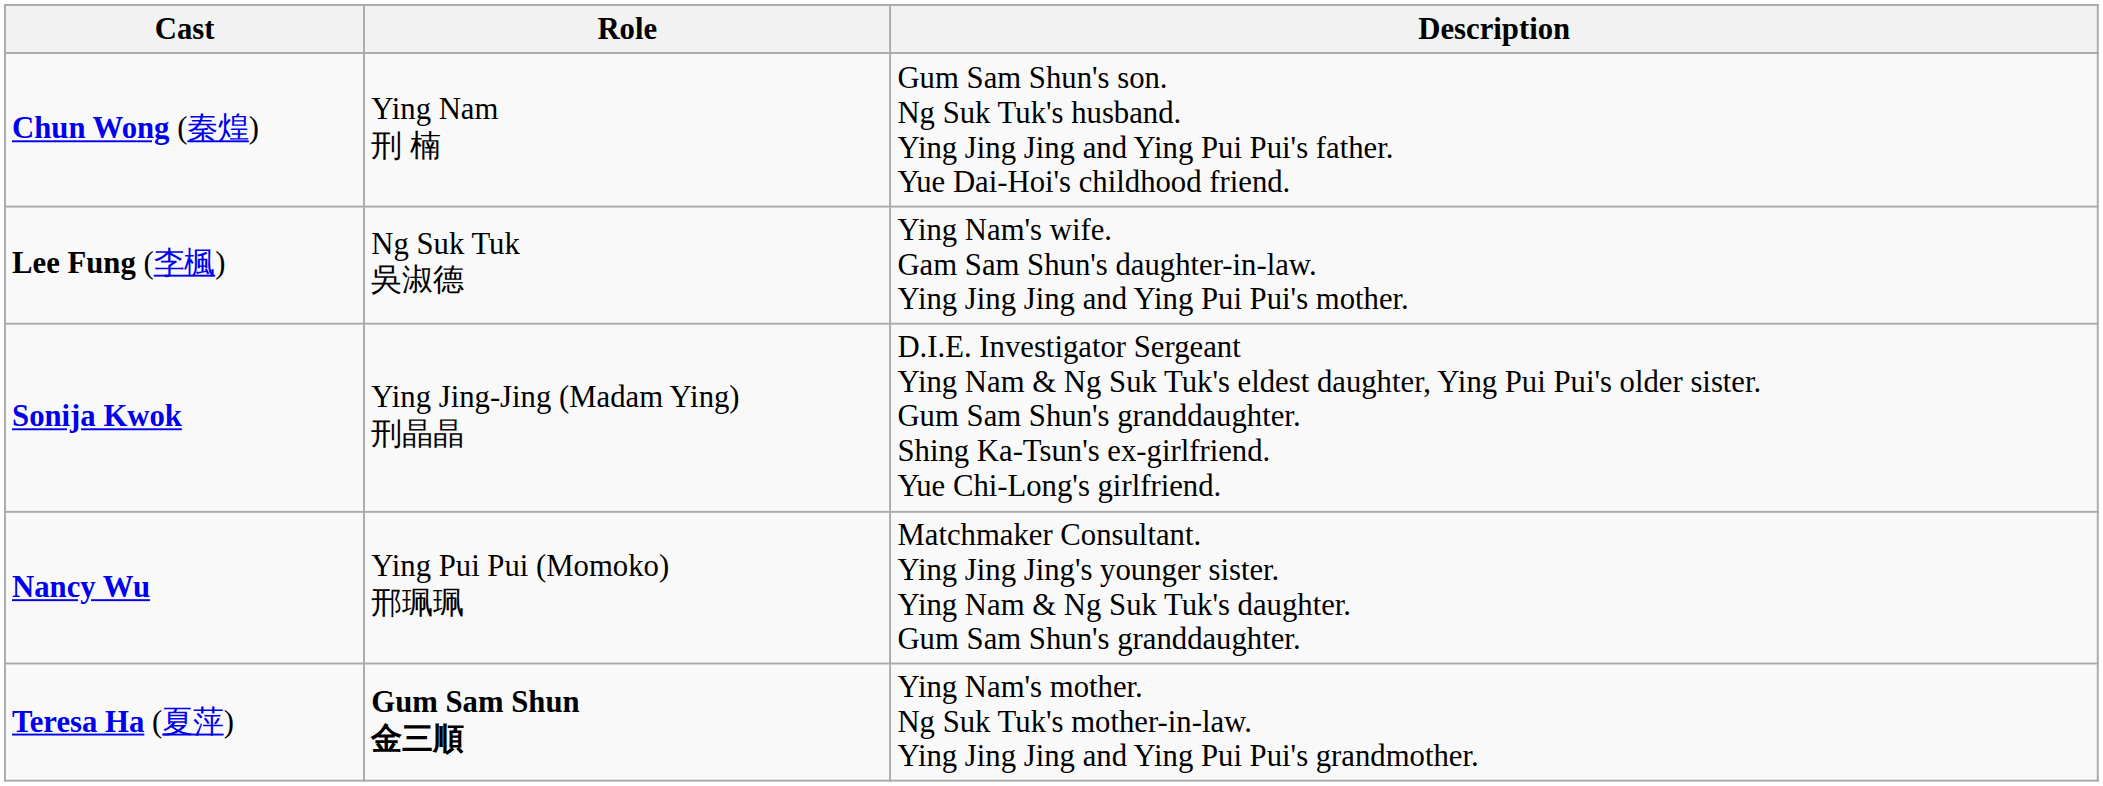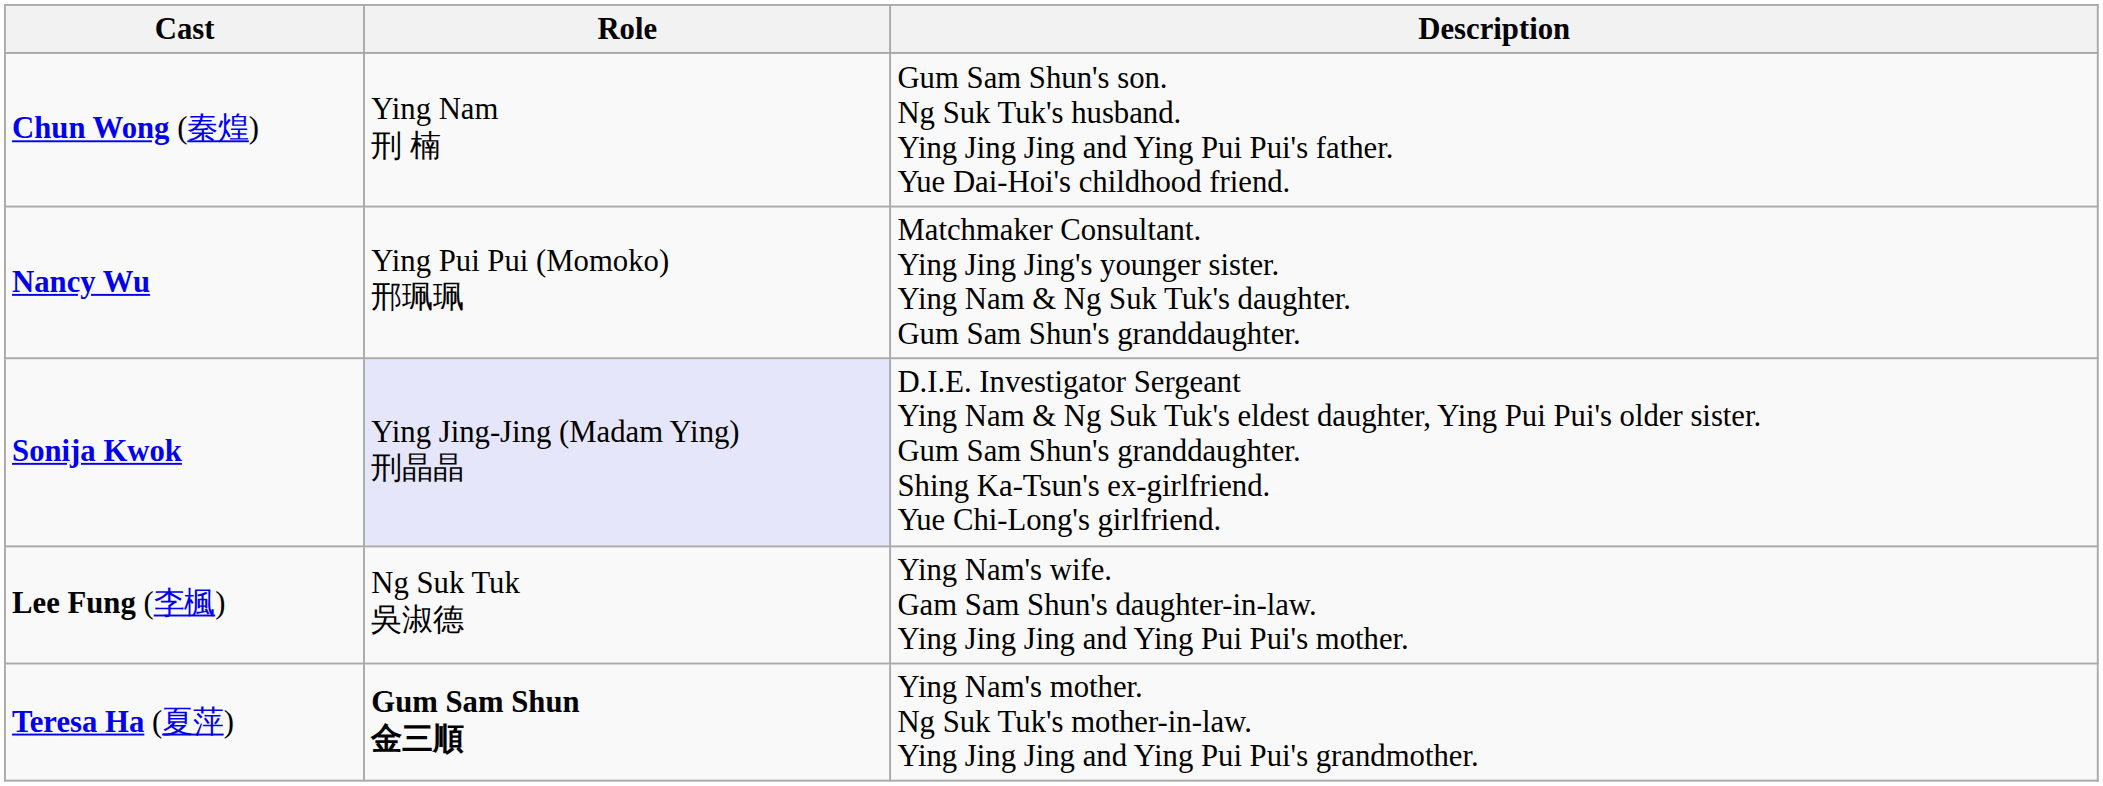 <table class="wikitable" style="width:55%;">
 <tr>
 <th>Cast</th>
 <th>Role</th>
 <th>Description</th>
 </tr>
 <tr>
 <td><strong><a href='#'>Chun Wong</a></strong> (<a href='#'>秦煌</a>)</td>
 <td>Ying Nam <br> 刑 楠</td>
 <td>Gum Sam Shun's son. <br> Ng Suk Tuk's husband. <br> Ying Jing Jing and Ying Pui Pui's father. <br> Yue Dai-Hoi's childhood friend.</td>
 </tr>
 <tr>
+<td><strong><a href='#'>Nancy Wu</a></strong></td>
+<td>Ying Pui Pui (Momoko) <br> 邢珮珮</td>
+<td>Matchmaker Consultant. <br> Ying Jing Jing's younger sister. <br> Ying Nam & Ng Suk Tuk's daughter. <br> Gum Sam Shun's granddaughter.</td>
+</tr>
+<tr>
+<td><strong><a href='#'>Sonija Kwok</a></strong></td>
+<td style="background: lavender;">Ying Jing-Jing (Madam Ying)<br> 刑晶晶</td>
+<td>D.I.E. Investigator Sergeant <br> Ying Nam & Ng Suk Tuk's eldest daughter, Ying Pui Pui's older sister. <br> Gum Sam Shun's granddaughter. <br> Shing Ka-Tsun's ex-girlfriend. <br> Yue Chi-Long's girlfriend.</td>
+</tr>
+<tr>
 <td><strong>Lee Fung</strong> (<a href='#'>李楓</a>)</td>
 <td>Ng Suk Tuk <br> 吳淑德</td>
 <td>Ying Nam's wife. <br> Gam Sam Shun's daughter-in-law. <br> Ying Jing Jing and Ying Pui Pui's mother.</td>
-</tr>
-<tr>
-<td><strong><a href='#'>Sonija Kwok</a></strong></td>
-<td>Ying Jing-Jing (Madam Ying)<br> 刑晶晶</td>
-<td>D.I.E. Investigator Sergeant <br> Ying Nam & Ng Suk Tuk's eldest daughter, Ying Pui Pui's older sister. <br> Gum Sam Shun's granddaughter. <br> Shing Ka-Tsun's ex-girlfriend. <br> Yue Chi-Long's girlfriend.</td>
-</tr>
-<tr>
-<td><strong><a href='#'>Nancy Wu</a></strong></td>
-<td>Ying Pui Pui (Momoko) <br> 邢珮珮</td>
-<td>Matchmaker Consultant. <br> Ying Jing Jing's younger sister. <br> Ying Nam & Ng Suk Tuk's daughter. <br> Gum Sam Shun's granddaughter.</td>
 </tr>
 <tr>
 <td><strong><a href='#'>Teresa Ha</a></strong> (<a href='#'>夏萍</a>)</td>
 <td><strong>Gum Sam Shun <br> 金三順</strong></td>
 <td>Ying Nam's mother. <br> Ng Suk Tuk's mother-in-law. <br> Ying Jing Jing and Ying Pui Pui's grandmother.</td>
 </tr>
 </table>
